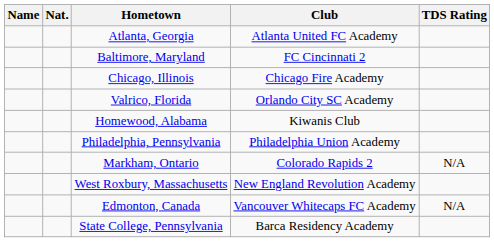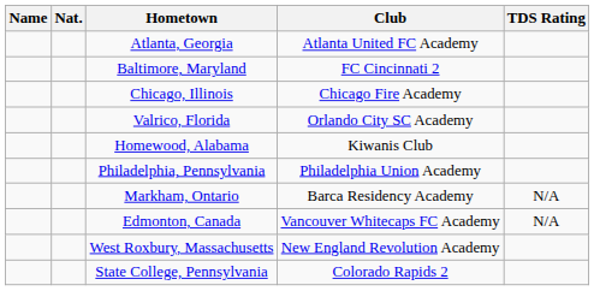 <table class="wikitable" style="font-size:90%; text-align:center;" border="1">
 <tr>
 <th>Name</th>
 <th>Nat.</th>
 <th>Hometown</th>
 <th>Club</th>
 <th>TDS Rating</th>
 </tr>
 <tr>
 <td></td>
 <td></td>
 <td><a href='#'>Atlanta, Georgia</a></td>
 <td><a href='#'>Atlanta United FC</a> Academy</td>
 <td></td>
 </tr>
 <tr>
 <td></td>
 <td></td>
 <td><a href='#'>Baltimore, Maryland</a></td>
 <td><a href='#'>FC Cincinnati 2</a></td>
 <td></td>
 </tr>
 <tr>
 <td></td>
 <td></td>
 <td><a href='#'>Chicago, Illinois</a></td>
 <td><a href='#'>Chicago Fire</a> Academy</td>
 <td></td>
 </tr>
 <tr>
 <td></td>
 <td></td>
 <td><a href='#'>Valrico, Florida</a></td>
 <td><a href='#'>Orlando City SC</a> Academy</td>
 <td></td>
 </tr>
 <tr>
 <td></td>
 <td></td>
 <td><a href='#'>Homewood, Alabama</a></td>
 <td>Kiwanis Club</td>
 <td></td>
 </tr>
 <tr>
 <td></td>
 <td></td>
 <td><a href='#'>Philadelphia, Pennsylvania</a></td>
 <td><a href='#'>Philadelphia Union</a> Academy</td>
 <td></td>
 </tr>
 <tr>
 <td></td>
 <td></td>
 <td><a href='#'>Markham, Ontario</a></td>
-<td><a href='#'>Colorado Rapids 2</a></td>
+<td>Barca Residency Academy</td>
+<td>N/A</td>
+</tr>
+<tr>
+<td></td>
+<td></td>
+<td><a href='#'>Edmonton, Canada</a></td>
+<td><a href='#'>Vancouver Whitecaps FC</a> Academy</td>
 <td>N/A</td>
 </tr>
 <tr>
 <td></td>
 <td></td>
 <td><a href='#'>West Roxbury, Massachusetts</a></td>
 <td><a href='#'>New England Revolution</a> Academy</td>
 <td></td>
 </tr>
 <tr>
 <td></td>
 <td></td>
-<td><a href='#'>Edmonton, Canada</a></td>
-<td><a href='#'>Vancouver Whitecaps FC</a> Academy</td>
-<td>N/A</td>
-</tr>
-<tr>
-<td></td>
-<td></td>
 <td><a href='#'>State College, Pennsylvania</a></td>
-<td>Barca Residency Academy</td>
+<td><a href='#'>Colorado Rapids 2</a></td>
 <td></td>
 </tr>
 </table>
